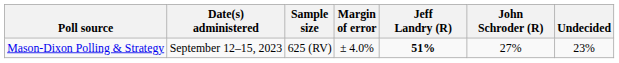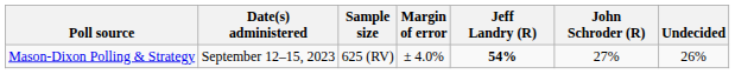 <table class="wikitable" style="font-size:90%;text-align:center;">
 <tr valign=bottom>
 <th>Poll source</th>
 <th>Date(s)<br>administered</th>
 <th>Sample<br>size</th>
 <th>Margin<br>of error</th>
 <th style="width:100px;">Jeff<br>Landry (R)</th>
 <th style="width:100px;">John<br>Schroder (R)</th>
 <th>Undecided</th>
 </tr>
 <tr>
 <td style="text-align:left;"><a href='#'>Mason-Dixon Polling & Strategy</a></td>
 <td>September 12–15, 2023</td>
 <td>625 (RV)</td>
 <td>± 4.0%</td>
-<td><strong>51%</strong></td>
+<td><strong>54%</strong></td>
 <td>27%</td>
-<td>23%</td>
+<td>26%</td>
 </tr>
 </table>
